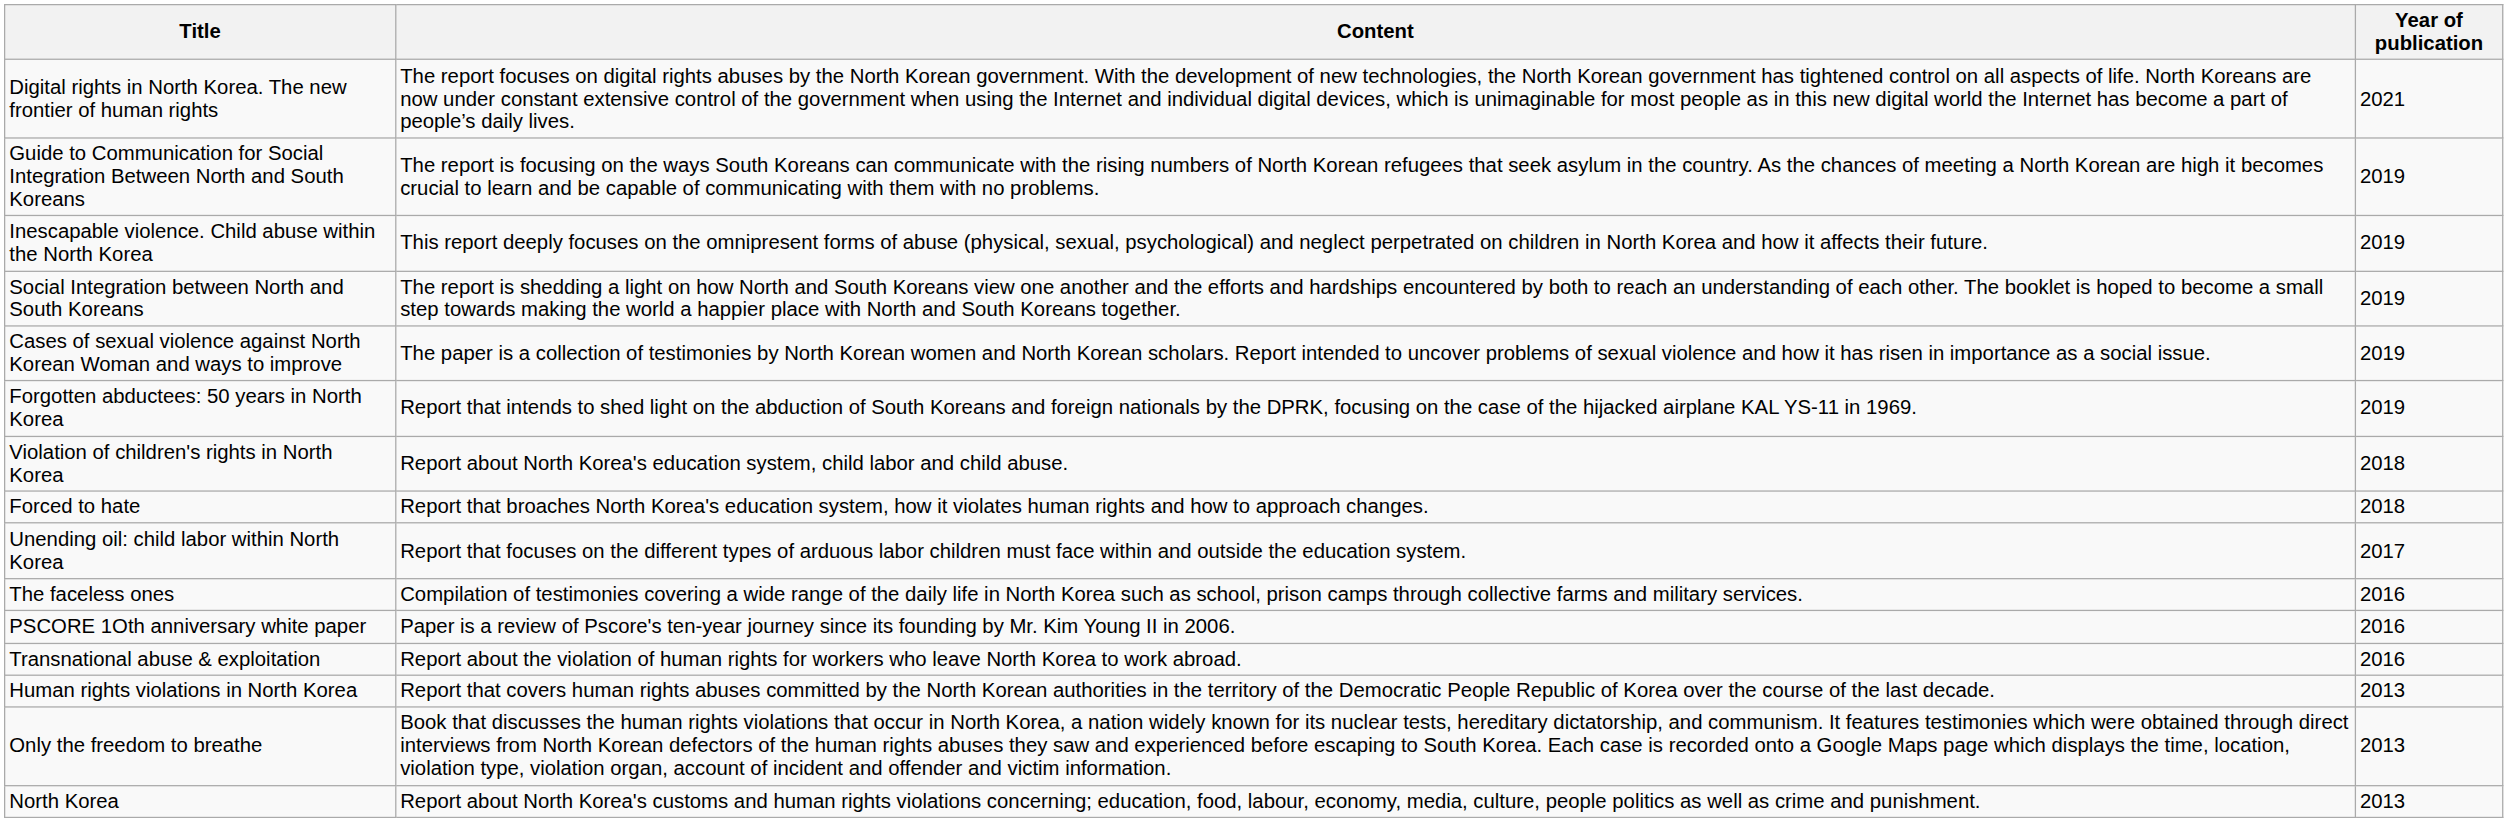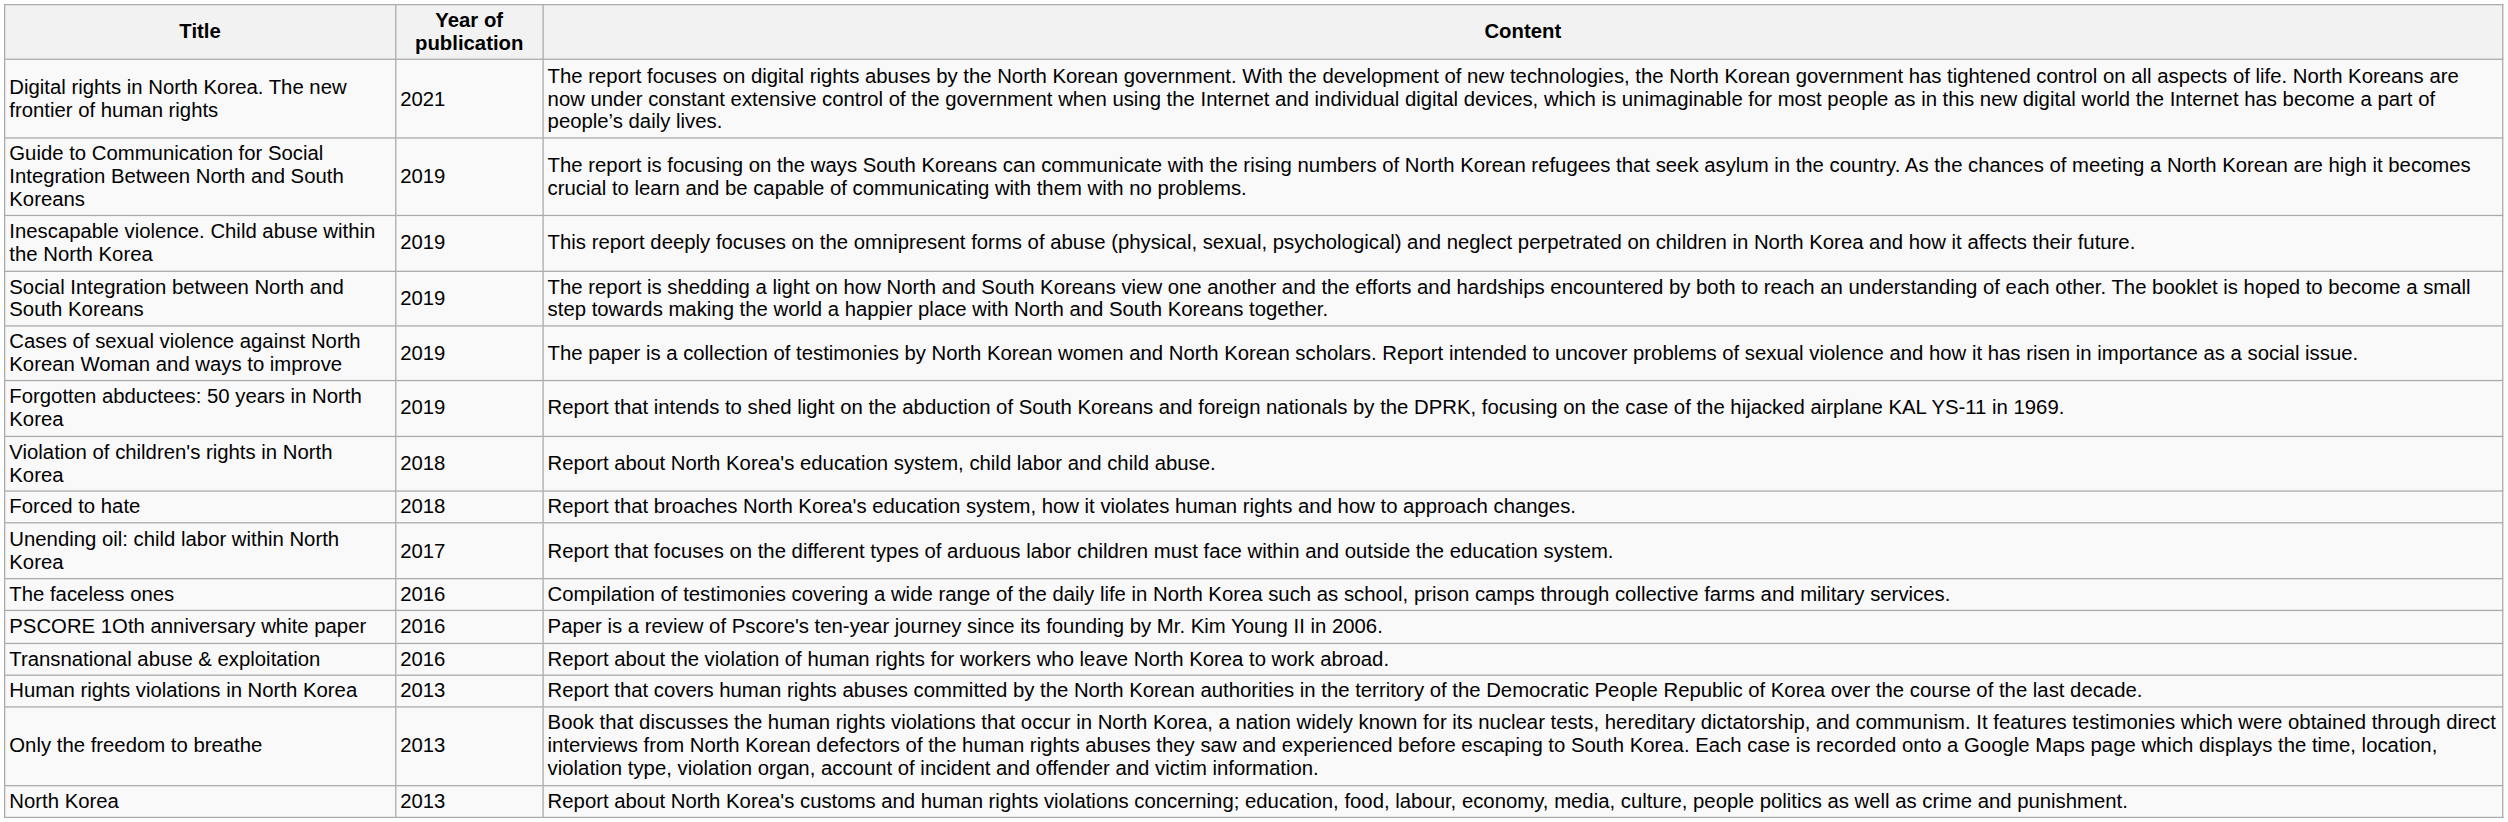 <table class="wikitable">
 <tr>
 <th>Title</th>
+<th>Year of publication</th>
 <th>Content</th>
-<th>Year of publication</th>
 </tr>
 <tr>
 <td>Digital rights in North Korea. The new frontier of human rights</td>
+<td>2021</td>
 <td>The report focuses on digital rights abuses by the North Korean government. With the development of new technologies, the North Korean government has tightened control on all aspects of life. North Koreans are now under constant extensive control of the government when using the Internet and individual digital devices, which is unimaginable for most people as in this new digital world the Internet has become a part of people’s daily lives.</td>
-<td>2021</td>
 </tr>
 <tr>
 <td>Guide to Communication for Social Integration Between North and South Koreans</td>
+<td>2019</td>
 <td>The report is focusing on the ways South Koreans can communicate with the rising numbers of North Korean refugees that seek asylum in the country. As the chances of meeting a North Korean are high it becomes crucial to learn and be capable of communicating with them with no problems.</td>
-<td>2019</td>
 </tr>
 <tr>
 <td>Inescapable violence. Child abuse within the North Korea</td>
+<td>2019</td>
 <td>This report deeply focuses on the omnipresent forms of abuse (physical, sexual, psychological) and neglect perpetrated on children in North Korea and how it affects their future.</td>
-<td>2019</td>
 </tr>
 <tr>
 <td>Social Integration between North and South Koreans</td>
+<td>2019</td>
 <td>The report is shedding a light on how North and South Koreans view one another and the efforts and hardships encountered by both to reach an understanding of each other. The booklet is hoped to become a small step towards making the world a happier place with North and South Koreans together.</td>
-<td>2019</td>
 </tr>
 <tr>
 <td>Cases of sexual violence against North Korean Woman and ways to improve</td>
+<td>2019</td>
 <td>The paper is a collection of testimonies by North Korean women and North Korean scholars. Report intended to uncover problems of sexual violence and how it has risen in importance as a social issue.</td>
-<td>2019</td>
 </tr>
 <tr>
 <td>Forgotten abductees: 50 years in North Korea</td>
+<td>2019</td>
 <td>Report that intends to shed light on the abduction of South Koreans and foreign nationals by the DPRK, focusing on the case of the hijacked airplane KAL YS-11 in 1969.</td>
-<td>2019</td>
 </tr>
 <tr>
 <td>Violation of children's rights in North Korea</td>
+<td>2018</td>
 <td>Report about North Korea's education system, child labor and child abuse.</td>
-<td>2018</td>
 </tr>
 <tr>
 <td>Forced to hate</td>
+<td>2018</td>
 <td>Report that broaches North Korea's education system, how it violates human rights and how to approach changes.</td>
-<td>2018</td>
 </tr>
 <tr>
 <td>Unending oil: child labor within North Korea</td>
+<td>2017</td>
 <td>Report that focuses on the different types of arduous labor children must face within and outside the education system.</td>
-<td>2017</td>
 </tr>
 <tr>
 <td>The faceless ones</td>
+<td>2016</td>
 <td>Compilation of testimonies covering a wide range of the daily life in North Korea such as school, prison camps through collective farms and military services.</td>
-<td>2016</td>
 </tr>
 <tr>
 <td>PSCORE 1Oth anniversary white paper</td>
+<td>2016</td>
 <td>Paper is a review of Pscore's ten-year journey since its founding by Mr. Kim Young II in 2006.</td>
-<td>2016</td>
 </tr>
 <tr>
 <td>Transnational abuse & exploitation</td>
+<td>2016</td>
 <td>Report about the violation of human rights for workers who leave North Korea to work abroad.</td>
-<td>2016</td>
 </tr>
 <tr>
 <td>Human rights violations in North Korea</td>
+<td>2013</td>
 <td>Report that covers human rights abuses committed by the North Korean authorities in the territory of the Democratic People Republic of Korea over the course of the last decade.</td>
-<td>2013</td>
 </tr>
 <tr>
 <td>Only the freedom to breathe</td>
+<td>2013</td>
 <td>Book that discusses the human rights violations that occur in North Korea, a nation widely known for its nuclear tests, hereditary dictatorship, and communism. It features testimonies which were obtained through direct interviews from North Korean defectors of the human rights abuses they saw and experienced before escaping to South Korea. Each case is recorded onto a Google Maps page which displays the time, location, violation type, violation organ, account of incident and offender and victim information.</td>
-<td>2013</td>
 </tr>
 <tr>
 <td>North Korea</td>
+<td>2013</td>
 <td>Report about North Korea's customs and human rights violations concerning; education, food, labour, economy, media, culture, people politics as well as crime and punishment.</td>
-<td>2013</td>
 </tr>
 </table>
